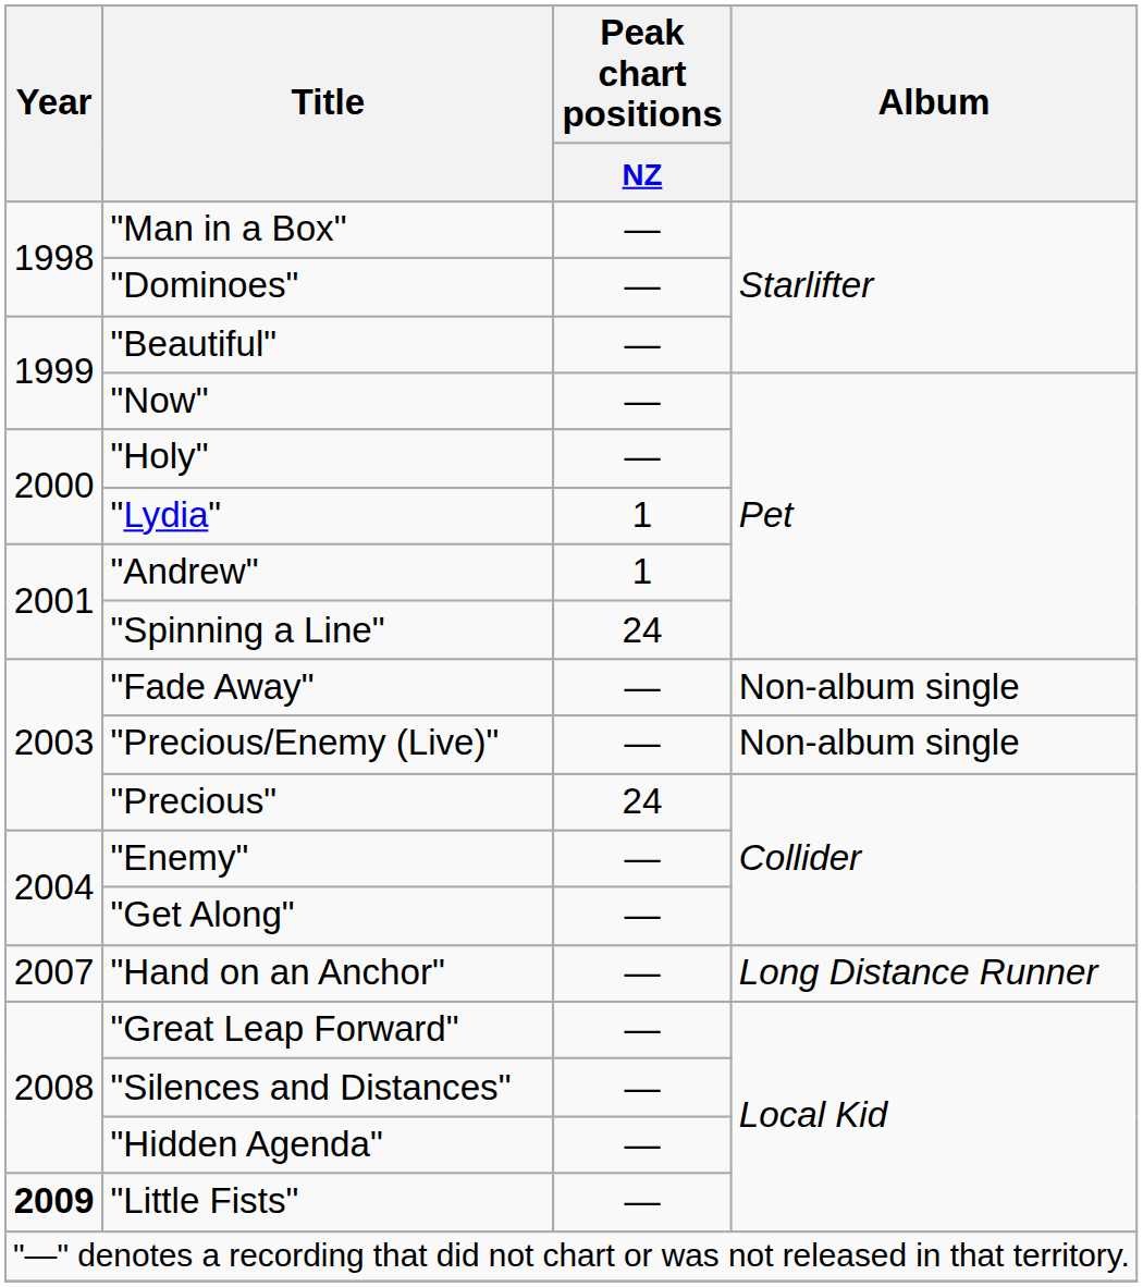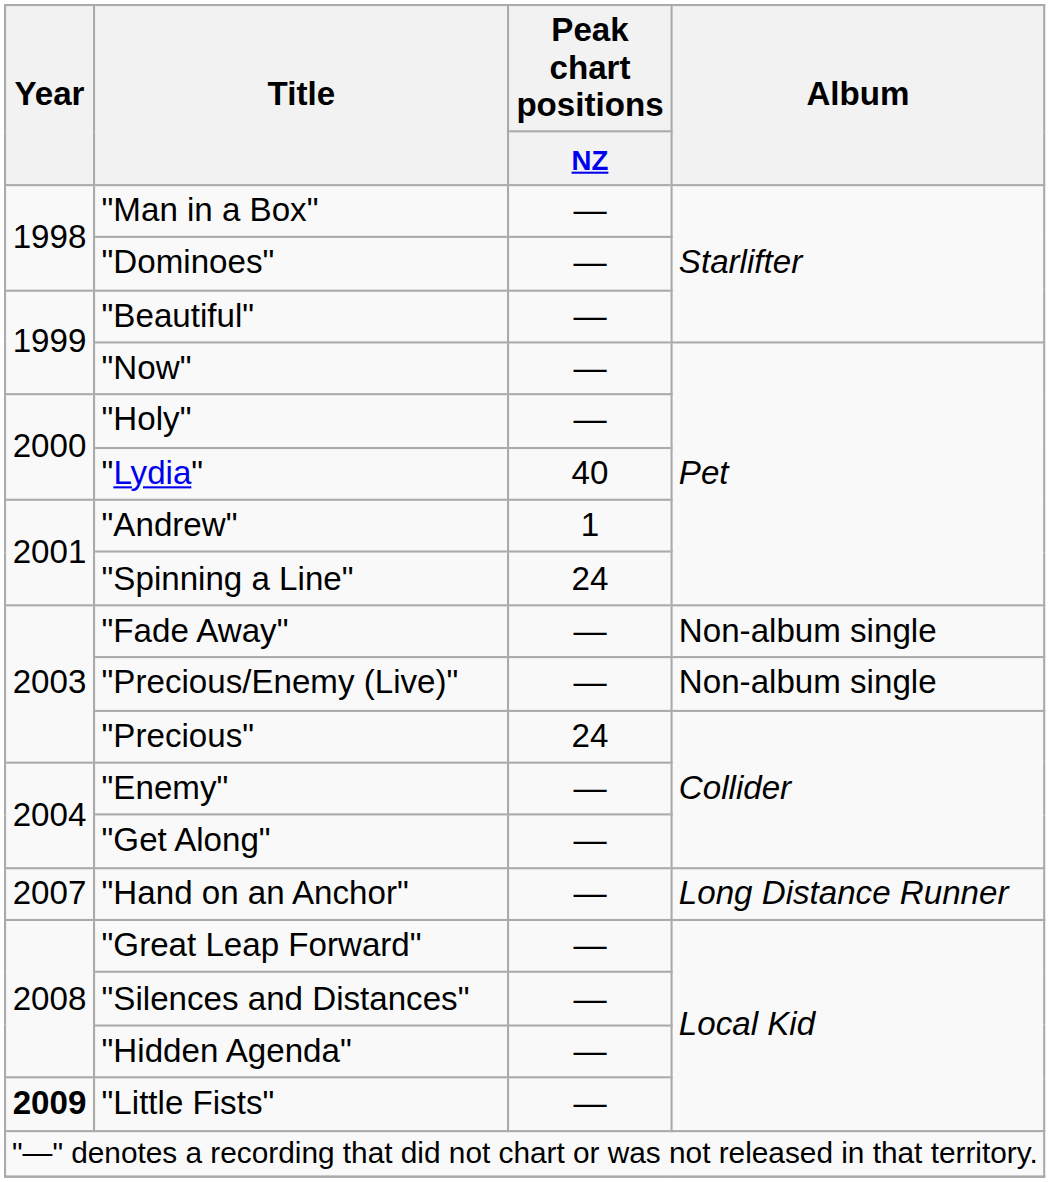 <table class="wikitable plainrowheaders">
 <tr>
 <th rowspan="2"  width="1em">Year</th>
 <th rowspan="2">Title</th>
 <th width="3em">Peak chart positions</th>
 <th rowspan="2">Album</th>
 </tr>
 <tr>
 <th><small><a href='#'>NZ</a></small></th>
 </tr>
 <tr>
 <td rowspan=2>1998</td>
 <td>"Man in a Box"</td>
 <td align="center">—</td>
 <td rowspan=3><em>Starlifter</em></td>
 </tr>
 <tr>
 <td>"Dominoes"</td>
 <td align="center">—</td>
 </tr>
 <tr>
 <td rowspan=2>1999</td>
 <td>"Beautiful"</td>
 <td align="center">—</td>
 </tr>
 <tr>
 <td>"Now"</td>
 <td align="center">—</td>
 <td rowspan=5><em>Pet</em></td>
 </tr>
 <tr>
 <td rowspan=2>2000</td>
 <td>"Holy"</td>
 <td align="center">—</td>
 </tr>
 <tr>
 <td>"<a href='#'>Lydia</a>"</td>
-<td align="center">1</td>
+<td align="center">40</td>
 </tr>
 <tr>
 <td rowspan=2>2001</td>
 <td>"Andrew"</td>
 <td align="center">1</td>
 </tr>
 <tr>
 <td>"Spinning a Line"</td>
 <td align="center">24</td>
 </tr>
 <tr>
 <td rowspan=3>2003</td>
 <td>"Fade Away"</td>
 <td align="center">—</td>
 <td>Non-album single</td>
 </tr>
 <tr>
 <td>"Precious/Enemy (Live)"</td>
 <td align="center">—</td>
 <td>Non-album single</td>
 </tr>
 <tr>
 <td>"Precious"</td>
 <td align="center">24</td>
 <td rowspan=3><em>Collider</em></td>
 </tr>
 <tr>
 <td rowspan=2>2004</td>
 <td>"Enemy"</td>
 <td align="center">—</td>
 </tr>
 <tr>
 <td>"Get Along"</td>
 <td align="center">—</td>
 </tr>
 <tr>
 <td>2007</td>
 <td>"Hand on an Anchor"</td>
 <td align="center">—</td>
 <td><em>Long Distance Runner</em></td>
 </tr>
 <tr>
 <td rowspan=3>2008</td>
 <td>"Great Leap Forward"</td>
 <td align="center">—</td>
 <td rowspan=4><em>Local Kid</em></td>
 </tr>
 <tr>
 <td>"Silences and Distances"</td>
 <td align="center">—</td>
 </tr>
 <tr>
 <td>"Hidden Agenda"</td>
 <td align="center">—</td>
 </tr>
 <tr>
 <td><strong>2009</strong></td>
 <td>"Little Fists"</td>
 <td align="center">—</td>
 </tr>
 <tr>
 <td colspan="4" style="font-size:90%" align="center">"—" denotes a recording that did not chart or was not released in that territory.</td>
 </tr>
 <tr>
 </tr>
 </table>
